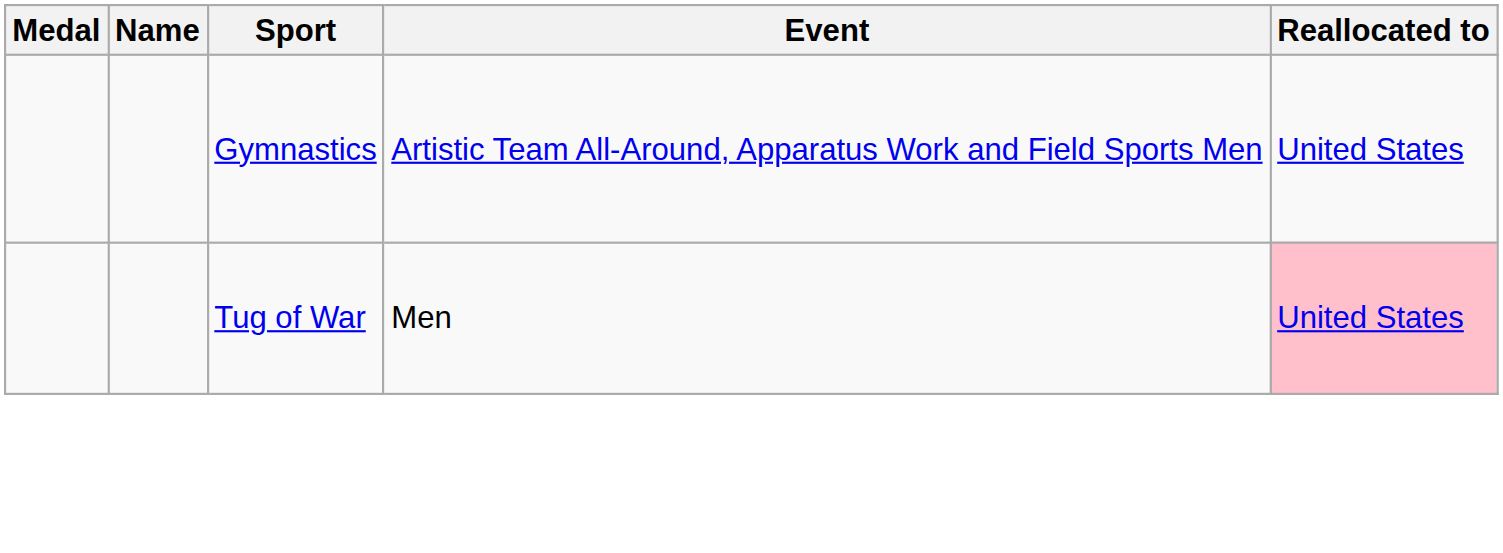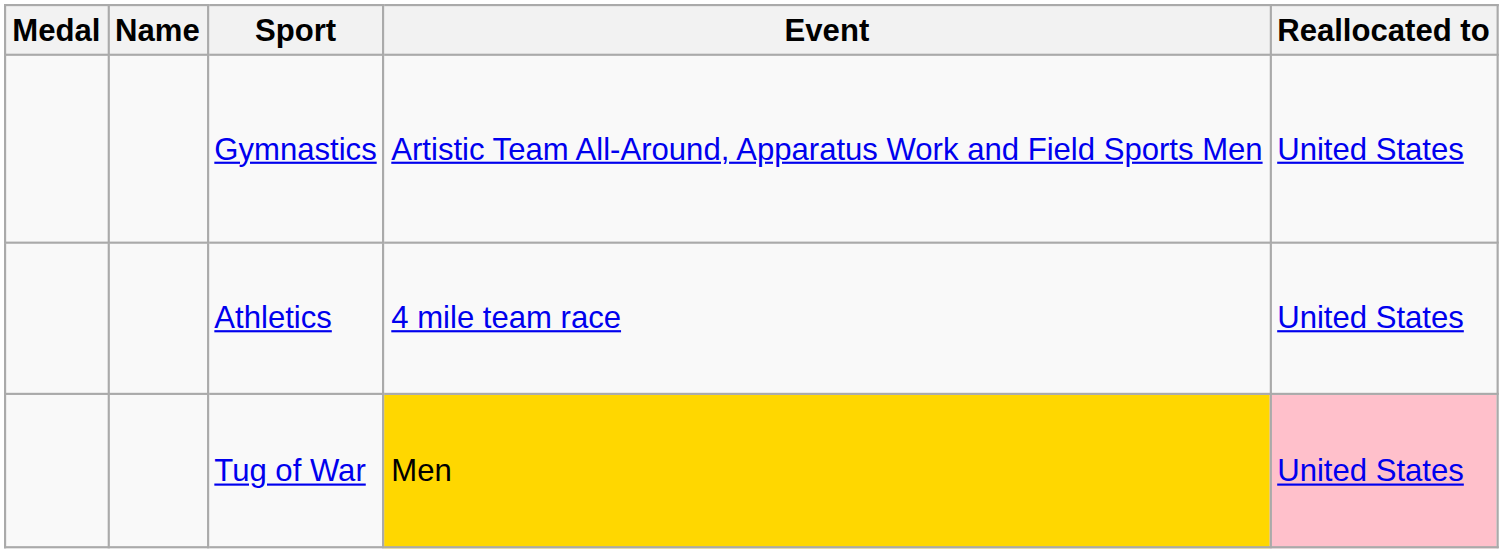 <table class="wikitable sortable" style="font-size:90%">
 <tr>
 <th>Medal</th>
 <th>Name</th>
 <th>Sport</th>
 <th>Event</th>
 <th>Reallocated to</th>
 </tr>
 <tr>
 <td></td>
 <td><br><br><br><br><br></td>
 <td><a href='#'>Gymnastics</a></td>
 <td><a href='#'>Artistic Team All-Around, Apparatus Work and Field Sports Men</a></td>
 <td><a href='#'>United States</a></td>
 </tr>
 <tr>
 <td></td>
 <td><br><br><br><br></td>
+<td><a href='#'>Athletics</a></td>
+<td><a href='#'>4 mile team race</a></td>
+<td><a href='#'>United States</a></td>
+</tr>
+<tr>
+<td></td>
+<td><br><br><br><br></td>
 <td><a href='#'>Tug of War</a></td>
-<td>Men</td>
+<td style="background: gold;">Men</td>
 <td style="background: pink;"><a href='#'>United States</a></td>
 </tr>
 </table>
